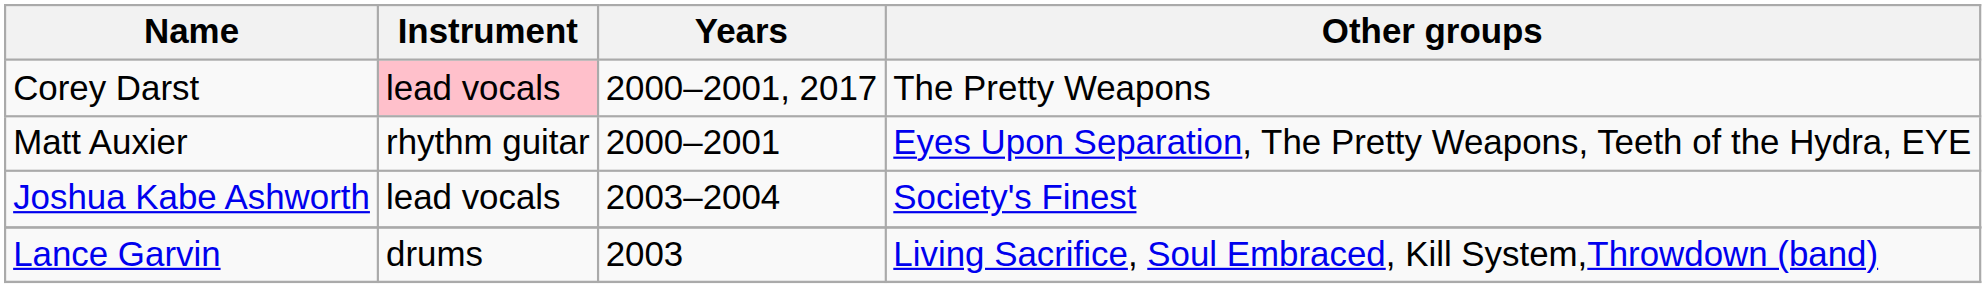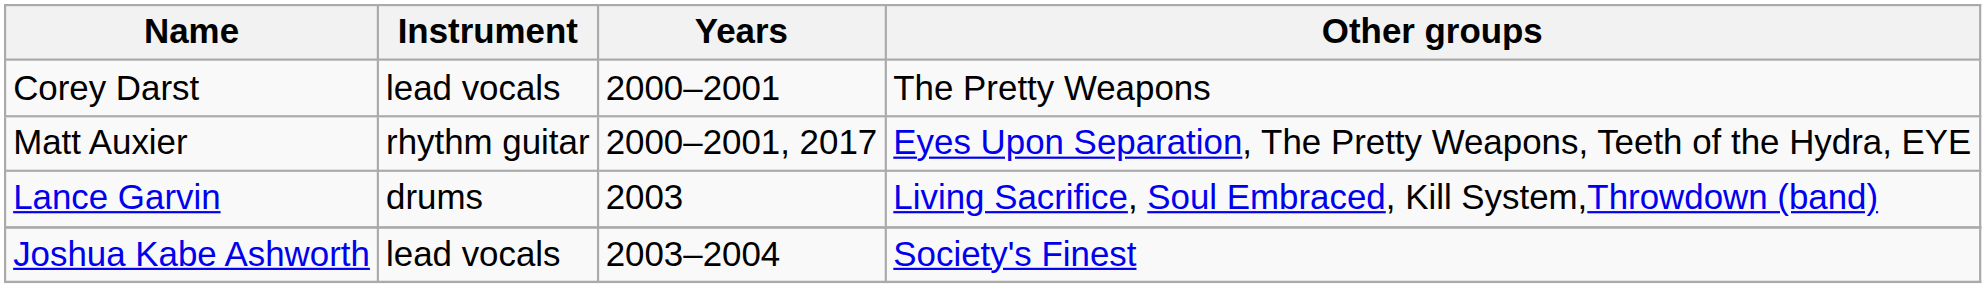 <table class="wikitable">
 <tr>
 <th>Name</th>
 <th>Instrument</th>
 <th>Years</th>
 <th>Other groups</th>
 </tr>
 <tr>
 <td>Corey Darst</td>
-<td style="background: pink;">lead vocals</td>
-<td>2000–2001, 2017</td>
+<td>lead vocals</td>
+<td>2000–2001</td>
 <td>The Pretty Weapons</td>
 </tr>
 <tr>
 <td>Matt Auxier</td>
 <td>rhythm guitar</td>
-<td>2000–2001</td>
+<td>2000–2001, 2017</td>
 <td><a href='#'>Eyes Upon Separation</a>, The Pretty Weapons, Teeth of the Hydra, EYE</td>
+</tr>
+<tr>
+<td><a href='#'>Lance Garvin</a></td>
+<td>drums</td>
+<td>2003</td>
+<td><a href='#'>Living Sacrifice</a>, <a href='#'>Soul Embraced</a>, Kill System,<a href='#'>Throwdown (band)</a></td>
+</tr>
+<tr>
 </tr>
 <tr>
 <td><a href='#'>Joshua Kabe Ashworth</a></td>
 <td>lead vocals</td>
 <td>2003–2004</td>
 <td><a href='#'>Society's Finest</a></td>
 </tr>
 <tr>
 </tr>
-<tr>
-<td><a href='#'>Lance Garvin</a></td>
-<td>drums</td>
-<td>2003</td>
-<td><a href='#'>Living Sacrifice</a>, <a href='#'>Soul Embraced</a>, Kill System,<a href='#'>Throwdown (band)</a></td>
-</tr>
-<tr>
-</tr>
 </table>
